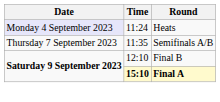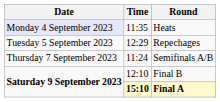 <table class="wikitable">
 <tr>
 <th>Date</th>
 <th>Time</th>
 <th>Round</th>
 </tr>
 <tr>
 <td style="background: lavender;">Monday 4 September 2023</td>
-<td>11:24</td>
+<td>11:35</td>
 <td>Heats</td>
 </tr>
 <tr>
+<td>Tuesday 5 September 2023</td>
+<td>12:29</td>
+<td>Repechages</td>
+</tr>
+<tr>
 <td>Thursday 7 September 2023</td>
-<td>11:35</td>
+<td>11:24</td>
 <td>Semifinals  A/B</td>
 </tr>
 <tr>
 <td rowspan=2><strong>Saturday 9 September 2023</strong></td>
 <td>12:10</td>
 <td>Final B</td>
 </tr>
 <tr>
 <td style=background:lemonchiffon><strong>15:10</strong></td>
 <td style=background:lemonchiffon><strong>Final A</strong></td>
 </tr>
 </table>
